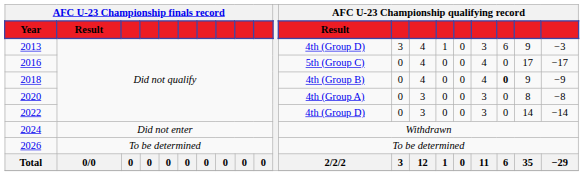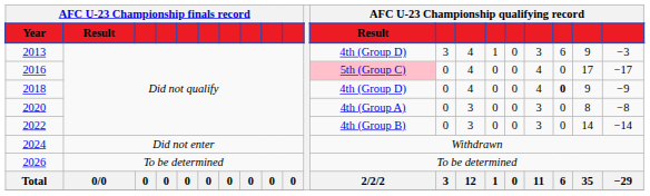 <table Class = "wikitable" style = "text-align: center; width:70%;">
 <tr>
 <th colspan=10><a href='#'>AFC U-23 Championship finals record</a></th>
 <th style="width:1%;" rowspan="25"></th>
 <th colspan=9>AFC U-23 Championship qualifying record</th>
 </tr>
 <tr>
 <th style="background:#ED1C24;border: 2px solid #3F43A4;"><span>Year</span></th>
 <th style="background:#ED1C24;border: 2px solid #3F43A4;"><span>Result</span></th>
 <th style="background:#ED1C24;border: 2px solid #3F43A4;"><span></span></th>
 <th style="background:#ED1C24;border: 2px solid #3F43A4;"><span></span></th>
 <th style="background:#ED1C24;border: 2px solid #3F43A4;"><span></span></th>
 <th style="background:#ED1C24;border: 2px solid #3F43A4;"><span></span></th>
 <th style="background:#ED1C24;border: 2px solid #3F43A4;"><span></span></th>
 <th style="background:#ED1C24;border: 2px solid #3F43A4;"><span></span></th>
 <th style="background:#ED1C24;border: 2px solid #3F43A4;"><span></span></th>
 <th style="background:#ED1C24;border: 2px solid #3F43A4;"><span></span></th>
 <th style="background:#ED1C24;border: 2px solid #3F43A4;"><span>Result</span></th>
 <th style="background:#ED1C24;border: 2px solid #3F43A4;"><span></span></th>
 <th style="background:#ED1C24;border: 2px solid #3F43A4;"><span></span></th>
 <th style="background:#ED1C24;border: 2px solid #3F43A4;"><span></span></th>
 <th style="background:#ED1C24;border: 2px solid #3F43A4;"><span></span></th>
 <th style="background:#ED1C24;border: 2px solid #3F43A4;"><span></span></th>
 <th style="background:#ED1C24;border: 2px solid #3F43A4;"><span></span></th>
 <th style="background:#ED1C24;border: 2px solid #3F43A4;"><span></span></th>
 <th style="background:#ED1C24;border: 2px solid #3F43A4;"><span></span></th>
 </tr>
 <tr>
 <td> <a href='#'>2013</a></td>
 <td colspan="9" rowspan=5><em>Did not qualify</em></td>
 <td><a href='#'>4th (Group D)</a></td>
 <td>3</td>
 <td>4</td>
 <td>1</td>
 <td>0</td>
 <td>3</td>
 <td>6</td>
 <td>9</td>
 <td>−3</td>
 </tr>
 <tr>
 <td> <a href='#'>2016</a></td>
-<td><a href='#'>5th (Group C)</a></td>
+<td style="background: pink;"><a href='#'>5th (Group C)</a></td>
 <td>0</td>
 <td>4</td>
 <td>0</td>
 <td>0</td>
 <td>4</td>
 <td>0</td>
 <td>17</td>
 <td>−17</td>
 </tr>
 <tr>
 <td> <a href='#'>2018</a></td>
-<td><a href='#'>4th (Group B)</a></td>
+<td><a href='#'>4th (Group D)</a></td>
 <td>0</td>
 <td>4</td>
 <td>0</td>
 <td>0</td>
 <td>4</td>
 <td><strong>0</strong></td>
 <td>9</td>
 <td>−9</td>
 </tr>
 <tr>
 <td> <a href='#'>2020</a></td>
 <td><a href='#'>4th (Group A)</a></td>
 <td>0</td>
 <td>3</td>
 <td>0</td>
 <td>0</td>
 <td>3</td>
 <td>0</td>
 <td>8</td>
 <td>−8</td>
 </tr>
 <tr>
 <td> <a href='#'>2022</a></td>
-<td><a href='#'>4th (Group D)</a></td>
+<td><a href='#'>4th (Group B)</a></td>
 <td>0</td>
 <td>3</td>
 <td>0</td>
 <td>0</td>
 <td>3</td>
 <td>0</td>
 <td>14</td>
 <td>−14</td>
 </tr>
 <tr>
 <td> <a href='#'>2024</a></td>
 <td colspan="9"><em>Did not enter</em></td>
 <td colspan="9"><em>Withdrawn</em></td>
 </tr>
 <tr>
 <td> <a href='#'>2026</a></td>
 <td colspan="9"><em>To be determined</em></td>
 <td colspan="9"><em>To be determined</em></td>
 </tr>
 <tr>
 <th><strong>Total</strong> <em></th>
 <th>0/0</th>
 <th>0</th>
 <th>0</th>
 <th>0</th>
 <th>0</th>
 <th>0</th>
 <th>0</th>
 <th>0</th>
 <th>0</th>
 <th>2/2/2</th>
 <th>3</th>
 <th>12</th>
 <th>1</th>
 <th>0</th>
 <th>11</th>
 <th>6</th>
 <th>35</th>
 <th>−29</th>
 </tr>
 <tr>
 </tr>
 </table>
